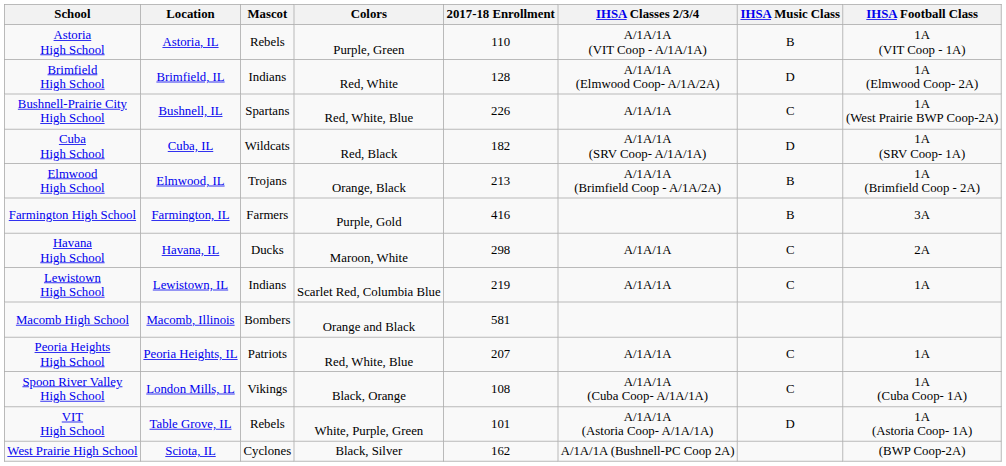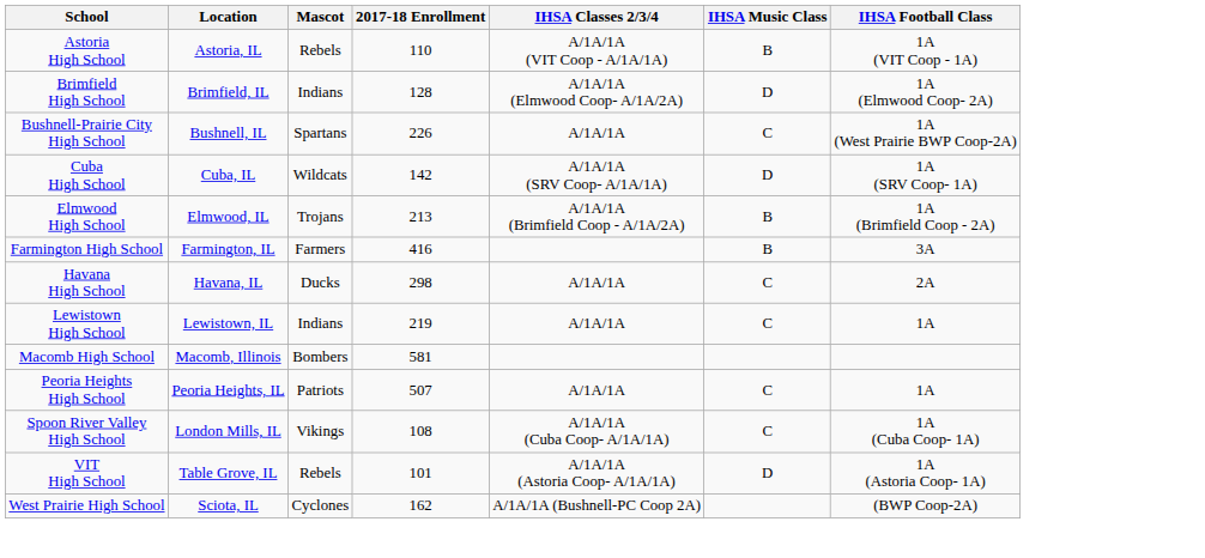 <table class="wikitable" style="text-align:center;">
 <tr>
 <th>School</th>
 <th>Location</th>
 <th>Mascot</th>
-<th>Colors</th>
 <th>2017-18 Enrollment</th>
 <th><a href='#'>IHSA</a> Classes 2/3/4</th>
 <th><a href='#'>IHSA</a> Music Class</th>
 <th><a href='#'>IHSA</a> Football Class</th>
 </tr>
 <tr>
 <td><a href='#'>Astoria<br>High School</a></td>
 <td><a href='#'>Astoria, IL</a></td>
 <td>Rebels</td>
-<td> <br>Purple, Green</td>
 <td>110</td>
 <td>A/1A/1A<br>(VIT Coop - A/1A/1A)</td>
 <td>B</td>
 <td>1A<br>(VIT Coop - 1A)</td>
 </tr>
 <tr>
 <td><a href='#'>Brimfield<br>High School</a></td>
 <td><a href='#'>Brimfield, IL</a></td>
 <td>Indians</td>
-<td> <br>Red, White</td>
 <td>128</td>
 <td>A/1A/1A<br>(Elmwood Coop- A/1A/2A)</td>
 <td>D</td>
 <td>1A<br>(Elmwood Coop- 2A)</td>
 </tr>
 <tr>
 <td><a href='#'>Bushnell-Prairie City<br>High School</a></td>
 <td><a href='#'>Bushnell, IL</a></td>
 <td>Spartans</td>
-<td>  <br>Red, White, Blue</td>
 <td>226</td>
 <td>A/1A/1A</td>
 <td>C</td>
 <td>1A<br>(West Prairie BWP Coop-2A)</td>
 </tr>
 <tr>
 <td><a href='#'>Cuba<br>High School</a></td>
 <td><a href='#'>Cuba, IL</a></td>
 <td>Wildcats</td>
-<td> <br>Red, Black</td>
-<td>182</td>
+<td>142</td>
 <td>A/1A/1A<br>(SRV Coop- A/1A/1A)</td>
 <td>D</td>
 <td>1A<br>(SRV Coop- 1A)</td>
 </tr>
 <tr>
 <td><a href='#'>Elmwood<br>High School</a></td>
 <td><a href='#'>Elmwood, IL</a></td>
 <td>Trojans</td>
-<td> <br>Orange, Black</td>
 <td>213</td>
 <td>A/1A/1A<br>(Brimfield Coop - A/1A/2A)</td>
 <td>B</td>
 <td>1A<br>(Brimfield Coop - 2A)</td>
 </tr>
 <tr>
 <td><a href='#'>Farmington High School</a></td>
 <td><a href='#'>Farmington, IL</a></td>
 <td>Farmers</td>
-<td> <br>Purple, Gold</td>
 <td>416</td>
 <td></td>
 <td>B</td>
 <td>3A</td>
 </tr>
 <tr>
 <td><a href='#'>Havana<br>High School</a></td>
 <td><a href='#'>Havana, IL</a></td>
 <td>Ducks</td>
-<td> <br>Maroon, White</td>
 <td>298</td>
 <td>A/1A/1A<br></td>
 <td>C</td>
 <td>2A<br></td>
 </tr>
 <tr>
 <td><a href='#'>Lewistown<br>High School</a></td>
 <td><a href='#'>Lewistown, IL</a></td>
 <td>Indians</td>
-<td> <br>Scarlet Red, Columbia Blue</td>
 <td>219</td>
 <td>A/1A/1A<br></td>
 <td>C</td>
 <td>1A<br></td>
 </tr>
 <tr>
 <td><a href='#'>Macomb High School</a></td>
 <td><a href='#'>Macomb, Illinois</a></td>
 <td>Bombers</td>
-<td> <br>Orange and Black</td>
 <td>581</td>
 <td></td>
 <td></td>
 <td></td>
 </tr>
 <tr>
 <td><a href='#'>Peoria Heights<br>High School</a></td>
 <td><a href='#'>Peoria Heights, IL</a></td>
 <td>Patriots</td>
-<td>  <br>Red, White, Blue</td>
-<td>207</td>
+<td>507</td>
 <td>A/1A/1A<br></td>
 <td>C</td>
 <td>1A<br></td>
 </tr>
 <tr>
 <td><a href='#'>Spoon River Valley<br>High School</a></td>
 <td><a href='#'>London Mills, IL</a></td>
 <td>Vikings</td>
-<td> <br>Black, Orange</td>
 <td>108</td>
 <td>A/1A/1A<br>(Cuba Coop- A/1A/1A)</td>
 <td>C</td>
 <td>1A<br>(Cuba Coop- 1A)</td>
 </tr>
 <tr>
 <td><a href='#'>VIT<br>High School</a></td>
 <td><a href='#'>Table Grove, IL</a></td>
 <td>Rebels</td>
-<td>  <br>White, Purple, Green</td>
 <td>101</td>
 <td>A/1A/1A<br>(Astoria Coop- A/1A/1A)</td>
 <td>D</td>
 <td>1A<br>(Astoria Coop- 1A)</td>
 </tr>
 <tr>
 <td><a href='#'>West Prairie High School</a></td>
 <td><a href='#'>Sciota, IL</a></td>
 <td>Cyclones</td>
-<td> Black, Silver</td>
 <td>162</td>
 <td>A/1A/1A (Bushnell-PC Coop 2A)</td>
 <td></td>
 <td>(BWP Coop-2A)</td>
 </tr>
 </table>
